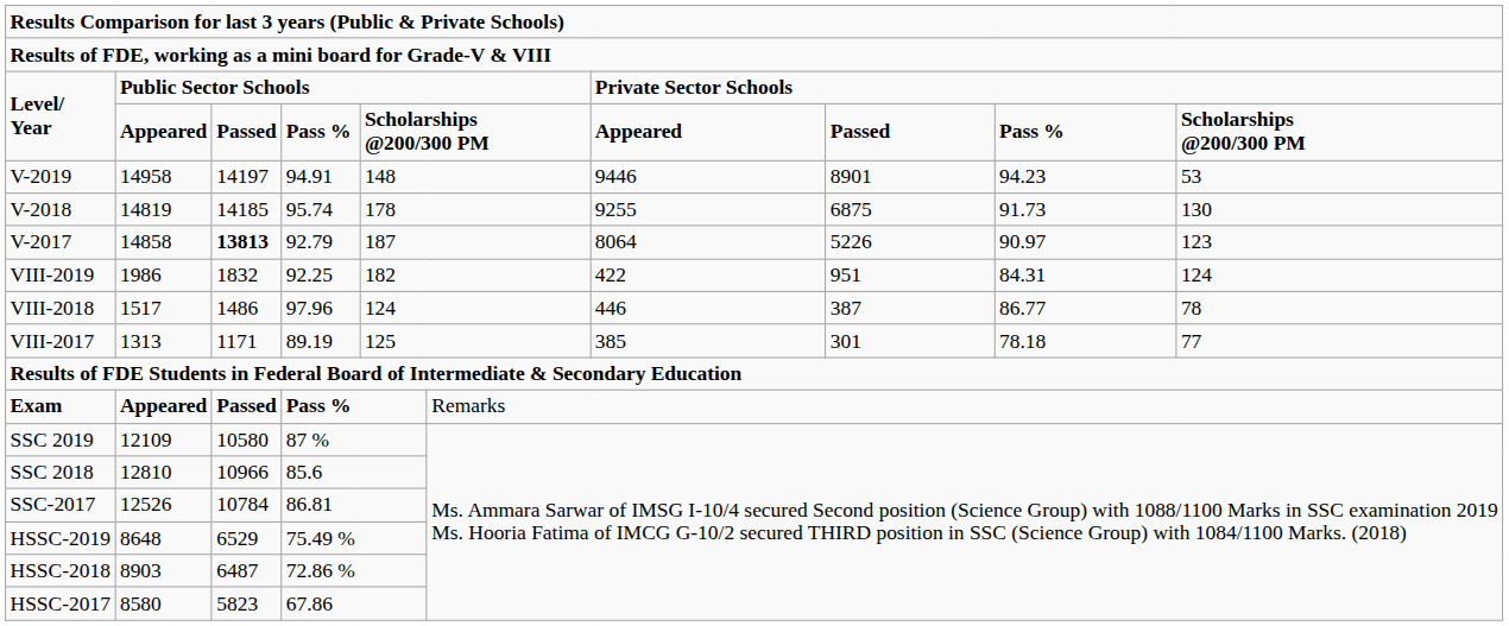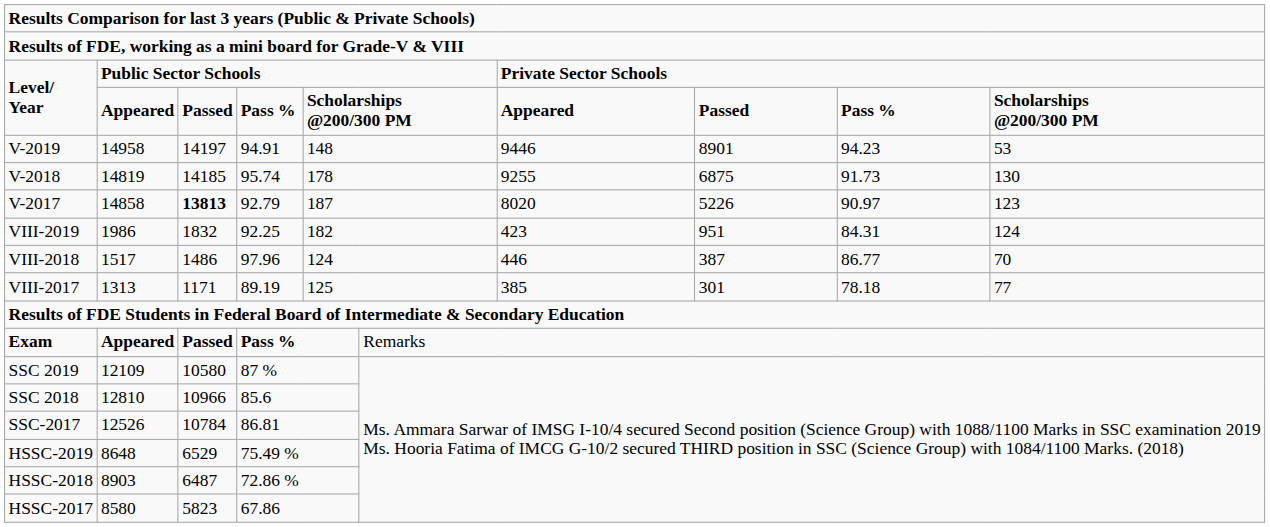 <table class="wikitable">
 <tr>
 <td colspan="10"><strong>Results Comparison for last 3 years  (Public & Private Schools)</strong></td>
 </tr>
 <tr>
 <td colspan="10"><strong>Results of FDE, working as a mini board  for Grade-V & VIII</strong></td>
 </tr>
 <tr>
 <td rowspan="2"><strong>Level/</strong><br><strong>Year</strong></td>
 <td colspan="5"><strong>Public  Sector Schools</strong></td>
 <td colspan="4"><strong>Private  Sector Schools</strong></td>
 </tr>
 <tr>
 <td><strong>Appeared</strong></td>
 <td><strong>Passed</strong></td>
 <td><strong>Pass  %</strong></td>
 <td colspan="2"><strong>Scholarships</strong><br><strong>@200/300 PM</strong></td>
 <td><strong>Appeared</strong></td>
 <td><strong>Passed</strong></td>
 <td><strong>Pass  %</strong></td>
 <td><strong>Scholarships</strong><br><strong>@200/300  PM</strong></td>
 </tr>
 <tr>
 <td>V-2019</td>
 <td>14958</td>
 <td>14197</td>
 <td>94.91</td>
 <td colspan="2">148</td>
 <td>9446</td>
 <td>8901</td>
 <td>94.23</td>
 <td>53</td>
 </tr>
 <tr>
 <td>V-2018</td>
 <td>14819</td>
 <td>14185</td>
 <td>95.74</td>
 <td colspan="2">178</td>
 <td>9255</td>
 <td>6875</td>
 <td>91.73</td>
 <td>130</td>
 </tr>
 <tr>
 <td>V-2017</td>
 <td>14858</td>
 <td><strong>13813</strong></td>
 <td>92.79</td>
 <td colspan="2">187</td>
-<td>8064</td>
+<td>8020</td>
 <td>5226</td>
 <td>90.97</td>
 <td>123</td>
 </tr>
 <tr>
 <td>VIII-2019</td>
 <td>1986</td>
 <td>1832</td>
 <td>92.25</td>
 <td colspan="2">182</td>
-<td>422</td>
+<td>423</td>
 <td>951</td>
 <td>84.31</td>
 <td>124</td>
 </tr>
 <tr>
 <td>VIII-2018</td>
 <td>1517</td>
 <td>1486</td>
 <td>97.96</td>
 <td colspan="2">124</td>
 <td>446</td>
 <td>387</td>
 <td>86.77</td>
-<td>78</td>
+<td>70</td>
 </tr>
 <tr>
 <td>VIII-2017</td>
 <td>1313</td>
 <td>1171</td>
 <td>89.19</td>
 <td colspan="2">125</td>
 <td>385</td>
 <td>301</td>
 <td>78.18</td>
 <td>77</td>
 </tr>
 <tr>
 <td colspan="10"><strong>Results of FDE Students in Federal  Board of Intermediate & Secondary Education</strong></td>
 </tr>
 <tr>
 <td><strong>Exam</strong></td>
 <td><strong>Appeared</strong></td>
 <td><strong>Passed</strong></td>
 <td colspan="2"><strong>Pass  %</strong></td>
 <td colspan="5">Remarks</td>
 </tr>
 <tr>
 <td>SSC  2019</td>
 <td>12109</td>
 <td>10580</td>
 <td colspan="2">87 %</td>
 <td colspan="5" rowspan="6">Ms. Ammara Sarwar of IMSG I-10/4 secured  Second position (Science Group) with 1088/1100 Marks in SSC examination 2019<br>Ms.  Hooria  Fatima of IMCG G-10/2 secured THIRD position in SSC (Science Group) with  1084/1100 Marks. (2018)</td>
 </tr>
 <tr>
 <td>SSC  2018</td>
 <td>12810</td>
 <td>10966</td>
 <td colspan="2">85.6</td>
 </tr>
 <tr>
 <td>SSC-2017</td>
 <td>12526</td>
 <td>10784</td>
 <td colspan="2">86.81</td>
 </tr>
 <tr>
 <td>HSSC-2019</td>
 <td>8648</td>
 <td>6529</td>
 <td colspan="2">75.49 %</td>
 </tr>
 <tr>
 <td>HSSC-2018</td>
 <td>8903</td>
 <td>6487</td>
 <td colspan="2">72.86 %</td>
 </tr>
 <tr>
 <td>HSSC-2017</td>
 <td>8580</td>
 <td>5823</td>
 <td colspan="2">67.86</td>
 </tr>
 </table>
